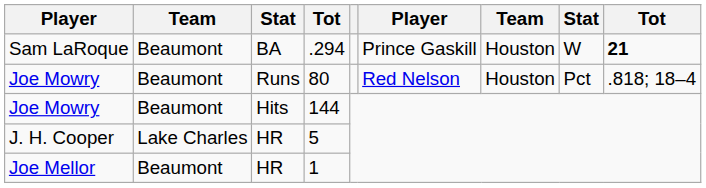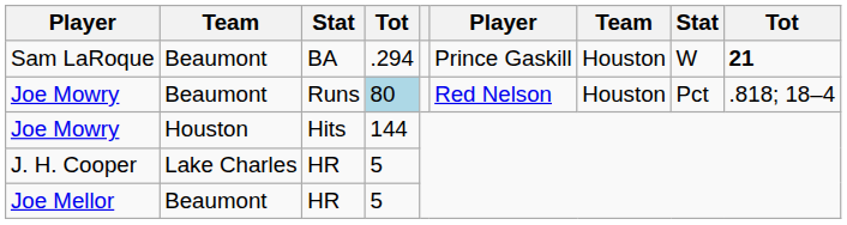 <table class="wikitable">
 <tr>
 <th>Player</th>
 <th>Team</th>
 <th>Stat</th>
 <th>Tot</th>
 <th></th>
 <th>Player</th>
 <th>Team</th>
 <th>Stat</th>
 <th>Tot</th>
 </tr>
 <tr>
 <td>Sam LaRoque</td>
 <td>Beaumont</td>
 <td>BA</td>
 <td>.294</td>
 <td></td>
 <td>Prince Gaskill</td>
 <td>Houston</td>
 <td>W</td>
 <td><strong>21</strong></td>
 </tr>
 <tr>
 <td><a href='#'>Joe Mowry</a></td>
 <td>Beaumont</td>
 <td>Runs</td>
-<td>80</td>
+<td style="background: lightblue;">80</td>
 <td></td>
 <td><a href='#'>Red Nelson</a></td>
 <td>Houston</td>
 <td>Pct</td>
 <td>.818; 18–4</td>
 </tr>
 <tr>
 <td><a href='#'>Joe Mowry</a></td>
-<td>Beaumont</td>
+<td>Houston</td>
 <td>Hits</td>
 <td>144</td>
 </tr>
 <tr>
 <td>J. H. Cooper</td>
 <td>Lake Charles</td>
 <td>HR</td>
 <td>5</td>
 </tr>
 <tr>
 <td><a href='#'>Joe Mellor</a></td>
 <td>Beaumont</td>
 <td>HR</td>
-<td>1</td>
+<td>5</td>
 </tr>
 </table>
